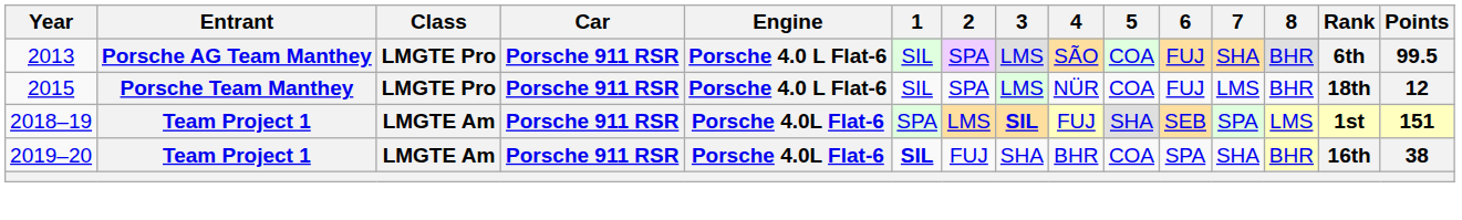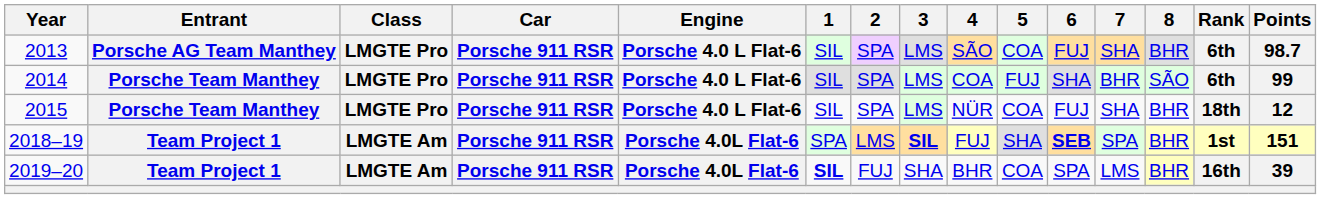 <table class="wikitable" style="text-align:center; font-size:90%">
 <tr>
 <th>Year</th>
 <th>Entrant</th>
 <th>Class</th>
 <th>Car</th>
 <th>Engine</th>
 <th>1</th>
 <th>2</th>
 <th>3</th>
 <th>4</th>
 <th>5</th>
 <th>6</th>
 <th>7</th>
 <th>8</th>
 <th>Rank</th>
 <th>Points</th>
 </tr>
 <tr>
 <td><a href='#'>2013</a></td>
 <th><a href='#'>Porsche AG Team Manthey</a></th>
 <th>LMGTE Pro</th>
 <th><a href='#'>Porsche 911 RSR</a></th>
 <th><a href='#'>Porsche</a> 4.0 L Flat-6</th>
 <td style="background:#DFFFDF;"><a href='#'>SIL</a><br></td>
 <td style="background:#EFCFFF;"><a href='#'>SPA</a><br></td>
 <td style="background:#DFDFDF;"><a href='#'>LMS</a><br></td>
 <td style="background:#FFDF9F;"><a href='#'>SÃO</a><br></td>
 <td style="background:#DFFFDF;"><a href='#'>COA</a><br></td>
 <td style="background:#FFDF9F;"><a href='#'>FUJ</a><br></td>
 <td style="background:#FFDF9F;"><a href='#'>SHA</a><br></td>
 <td style="background:#DFDFDF;"><a href='#'>BHR</a><br></td>
 <th>6th</th>
-<th>99.5</th>
+<th>98.7</th>
+</tr>
+<tr>
+<td><a href='#'>2014</a></td>
+<th><a href='#'>Porsche Team Manthey</a></th>
+<th>LMGTE Pro</th>
+<th><a href='#'>Porsche 911 RSR</a></th>
+<th><a href='#'>Porsche</a> 4.0 L Flat-6</th>
+<td style="background:#DFDFDF;"><a href='#'>SIL</a><br></td>
+<td style="background:#DFDFDF;"><a href='#'>SPA</a><br></td>
+<td style="background:#DFFFDF;"><a href='#'>LMS</a><br></td>
+<td style="background:#DFFFDF;"><a href='#'>COA</a><br></td>
+<td style="background:#DFFFDF;"><a href='#'>FUJ</a> <br></td>
+<td style="background:#DFDFDF;"><a href='#'>SHA</a><br></td>
+<td style="background:#DFFFDF;"><a href='#'>BHR</a><br></td>
+<td style="background:#DFFFDF;"><a href='#'>SÃO</a><br></td>
+<th>6th</th>
+<th>99</th>
 </tr>
 <tr>
 <td><a href='#'>2015</a></td>
 <th><a href='#'>Porsche Team Manthey</a></th>
 <th>LMGTE Pro</th>
 <th><a href='#'>Porsche 911 RSR</a></th>
 <th><a href='#'>Porsche</a> 4.0 L Flat-6</th>
 <td><a href='#'>SIL</a></td>
 <td><a href='#'>SPA</a></td>
 <td style="background:#DFFFDF;"><a href='#'>LMS</a><br></td>
 <td><a href='#'>NÜR</a></td>
 <td><a href='#'>COA</a></td>
 <td><a href='#'>FUJ</a></td>
-<td><a href='#'>LMS</a></td>
+<td><a href='#'>SHA</a></td>
 <td><a href='#'>BHR</a></td>
 <th>18th</th>
 <th>12</th>
 </tr>
 <tr>
 <td><a href='#'>2018–19</a></td>
 <th><a href='#'>Team Project 1</a></th>
 <th>LMGTE Am</th>
 <th><a href='#'>Porsche 911 RSR</a></th>
 <th><a href='#'>Porsche</a> 4.0L <a href='#'>Flat-6</a></th>
 <td style="background:#DFFFDF;"><a href='#'>SPA</a><br></td>
 <td style="background:#FFDF9F;"><a href='#'>LMS</a><br></td>
 <td style="background:#FFDF9F;"><strong><a href='#'>SIL</a></strong><br></td>
 <td style="background:#FFFFBF;"><a href='#'>FUJ</a><br></td>
 <td style="background:#DFDFDF;"><a href='#'>SHA</a><br></td>
-<td style="background:#FFDF9F;"><a href='#'>SEB</a><br></td>
+<td style="background:#FFDF9F;"><strong><a href='#'>SEB</a><br></strong></td>
 <td style="background:#DFFFDF;"><a href='#'>SPA</a><br></td>
-<td style="background:#FFFFBF;"><a href='#'>LMS</a><br></td>
+<td style="background:#FFFFBF;"><a href='#'>BHR</a> <br></td>
 <th style="background:#FFFFBF;">1st</th>
 <th style="background:#FFFFBF;">151</th>
 </tr>
 <tr>
 <td><a href='#'>2019–20</a></td>
 <th><a href='#'>Team Project 1</a></th>
 <th>LMGTE Am</th>
 <th><a href='#'>Porsche 911 RSR</a></th>
 <th><a href='#'>Porsche</a> 4.0L <a href='#'>Flat-6</a></th>
 <td><strong><a href='#'>SIL</a></strong></td>
 <td><a href='#'>FUJ</a></td>
 <td><a href='#'>SHA</a></td>
 <td><a href='#'>BHR</a></td>
 <td><a href='#'>COA</a></td>
 <td><a href='#'>SPA</a></td>
-<td><a href='#'>SHA</a></td>
+<td><a href='#'>LMS</a></td>
 <td style="background:#FFFFBF;"><a href='#'>BHR</a> <br></td>
 <th>16th</th>
-<th>38</th>
+<th>39</th>
 </tr>
 <tr>
 <th colspan="15"></th>
 </tr>
 </table>
